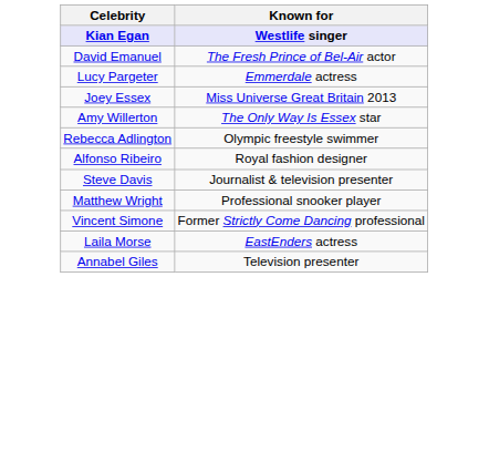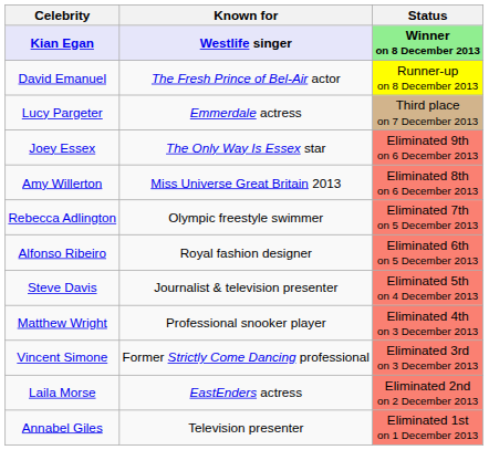 <table class=wikitable sortable" style="text-align: center; white-space:nowrap; margin:auto; font-size:95.2%;">
 <tr>
 <th scope="col">Celebrity</th>
 <th scope="col">Known for</th>
+<th scope="col">Status</th>
 </tr>
 <tr>
 <td bgcolor=lavender><strong><a href='#'>Kian Egan</a></strong></td>
 <td bgcolor=lavender><strong><a href='#'>Westlife</a> singer</strong></td>
+<td style="background:lightgreen;"><strong>Winner</strong><br><small><strong>on 8 December 2013</strong></small></td>
 </tr>
 <tr>
 <td><a href='#'>David Emanuel</a></td>
 <td><em><a href='#'>The Fresh Prince of Bel-Air</a></em> actor</td>
+<td style="background:yellow;">Runner-up<br><small>on 8 December 2013</small></td>
 </tr>
 <tr>
 <td><a href='#'>Lucy Pargeter</a></td>
 <td><em><a href='#'>Emmerdale</a></em> actress</td>
+<td style=background:tan>Third place<br><small> on 7 December 2013</small></td>
 </tr>
 <tr>
 <td><a href='#'>Joey Essex</a></td>
-<td><a href='#'>Miss Universe Great Britain</a> 2013</td>
+<td><em><a href='#'>The Only Way Is Essex</a></em> star</td>
+<td style=background:salmon>Eliminated 9th<br><small>on 6 December 2013</small></td>
 </tr>
 <tr>
 <td><a href='#'>Amy Willerton</a></td>
-<td><em><a href='#'>The Only Way Is Essex</a></em> star</td>
+<td><a href='#'>Miss Universe Great Britain</a> 2013</td>
+<td style=background:salmon>Eliminated 8th<br><small>on 6 December 2013</small></td>
 </tr>
 <tr>
 <td><a href='#'>Rebecca Adlington</a></td>
 <td>Olympic freestyle swimmer</td>
+<td style=background:salmon>Eliminated 7th<br><small>on 5 December 2013</small></td>
 </tr>
 <tr>
 <td><a href='#'>Alfonso Ribeiro</a></td>
 <td>Royal fashion designer</td>
+<td style=background:salmon>Eliminated 6th<br><small>on 5 December 2013</small></td>
 </tr>
 <tr>
 <td><a href='#'>Steve Davis</a></td>
 <td>Journalist & television presenter</td>
+<td style=background:salmon>Eliminated 5th<br><small>on 4 December 2013</small></td>
 </tr>
 <tr>
 <td><a href='#'>Matthew Wright</a></td>
 <td>Professional snooker player</td>
+<td style=background:salmon>Eliminated 4th<br><small>on 3 December 2013</small></td>
 </tr>
 <tr>
 <td><a href='#'>Vincent Simone</a></td>
 <td>Former <em><a href='#'>Strictly Come Dancing</a></em> professional</td>
+<td style=background:salmon>Eliminated 3rd<br><small>on 3 December 2013</small></td>
 </tr>
 <tr>
 <td><a href='#'>Laila Morse</a></td>
 <td><em><a href='#'>EastEnders</a></em> actress</td>
+<td style=background:salmon>Eliminated 2nd<br><small>on 2 December 2013</small></td>
 </tr>
 <tr>
 <td><a href='#'>Annabel Giles</a></td>
 <td>Television presenter</td>
+<td style=background:salmon>Eliminated 1st<br><small>on 1 December 2013</small></td>
 </tr>
 </table>
